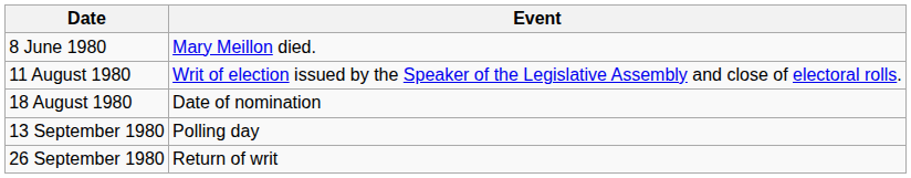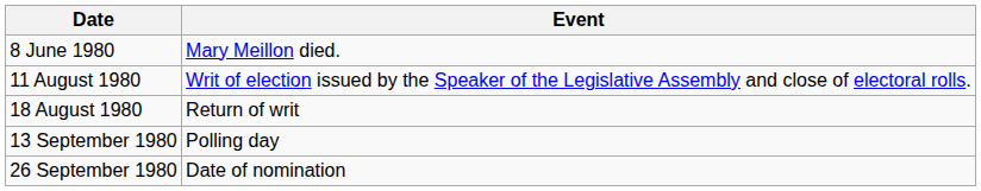 <table class="wikitable">
 <tr>
 <th>Date</th>
 <th>Event</th>
 </tr>
 <tr>
 <td>8 June 1980</td>
 <td><a href='#'>Mary Meillon</a> died.</td>
 </tr>
 <tr>
 <td>11 August 1980</td>
 <td><a href='#'>Writ of election</a> issued by the <a href='#'>Speaker of the Legislative Assembly</a> and close of <a href='#'>electoral rolls</a>.</td>
 </tr>
 <tr>
 <td>18 August 1980</td>
-<td>Date of nomination</td>
+<td>Return of writ</td>
 </tr>
 <tr>
 <td>13 September 1980</td>
 <td>Polling day</td>
 </tr>
 <tr>
 <td>26 September 1980</td>
-<td>Return of writ</td>
+<td>Date of nomination</td>
 </tr>
 </table>
